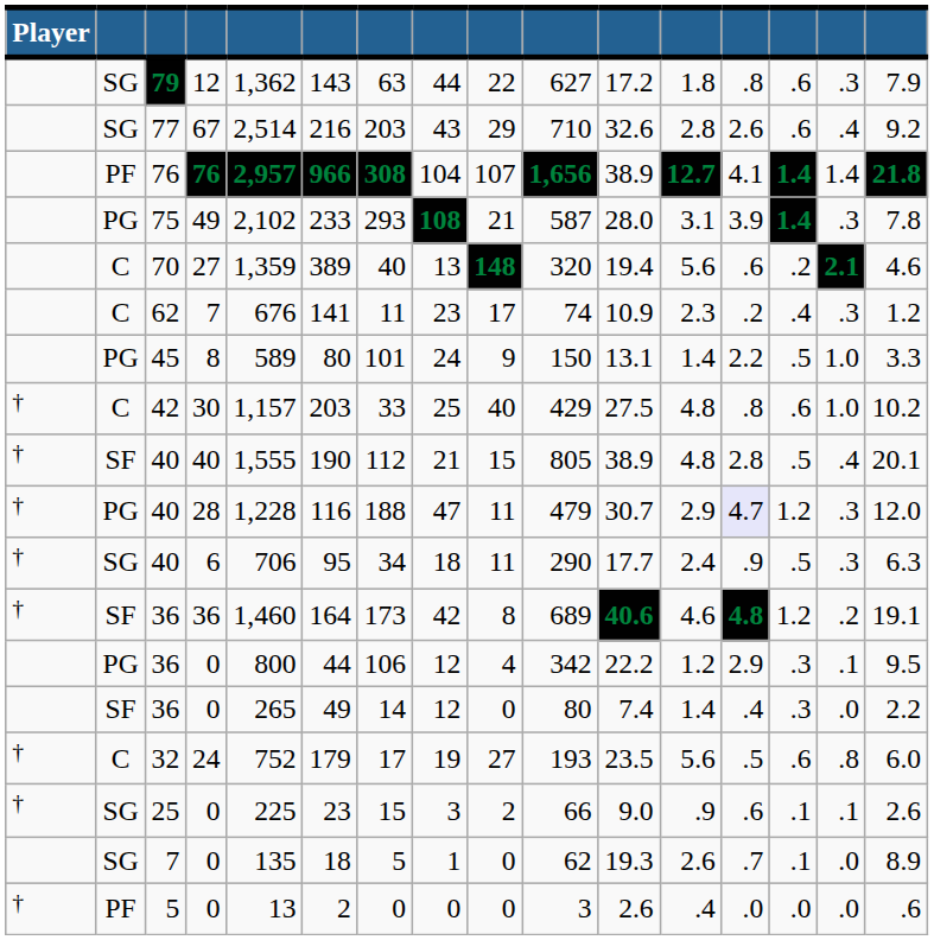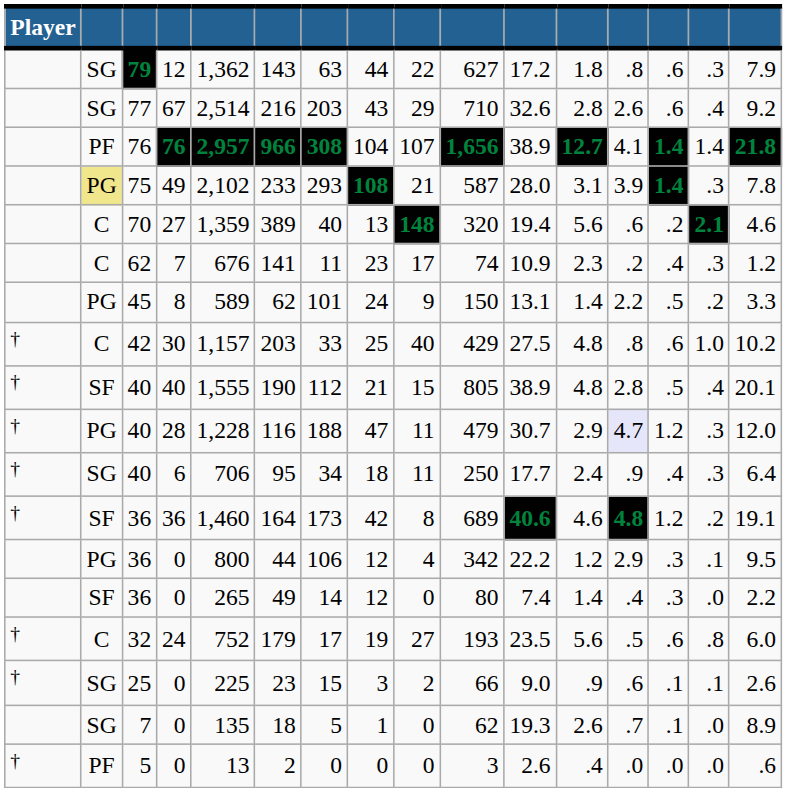 <table class="wikitable sortable" style="font-size: 95%; text-align:right;">
 <tr>
 <th style="background:#236192; color:#FFFFFF; border-top:#010101 3px solid; border-bottom:#010101 3px solid;">Player</th>
 <th style="background:#236192; color:#FFFFFF; border-top:#010101 3px solid; border-bottom:#010101 3px solid;"></th>
 <th style="background:#236192; color:#FFFFFF; border-top:#010101 3px solid; border-bottom:#010101 3px solid;"></th>
 <th style="background:#236192; color:#FFFFFF; border-top:#010101 3px solid; border-bottom:#010101 3px solid;"></th>
 <th style="background:#236192; color:#FFFFFF; border-top:#010101 3px solid; border-bottom:#010101 3px solid;"></th>
 <th style="background:#236192; color:#FFFFFF; border-top:#010101 3px solid; border-bottom:#010101 3px solid;"></th>
 <th style="background:#236192; color:#FFFFFF; border-top:#010101 3px solid; border-bottom:#010101 3px solid;"></th>
 <th style="background:#236192; color:#FFFFFF; border-top:#010101 3px solid; border-bottom:#010101 3px solid;"></th>
 <th style="background:#236192; color:#FFFFFF; border-top:#010101 3px solid; border-bottom:#010101 3px solid;"></th>
 <th style="background:#236192; color:#FFFFFF; border-top:#010101 3px solid; border-bottom:#010101 3px solid;"></th>
 <th style="background:#236192; color:#FFFFFF; border-top:#010101 3px solid; border-bottom:#010101 3px solid;"></th>
 <th style="background:#236192; color:#FFFFFF; border-top:#010101 3px solid; border-bottom:#010101 3px solid;"></th>
 <th style="background:#236192; color:#FFFFFF; border-top:#010101 3px solid; border-bottom:#010101 3px solid;"></th>
 <th style="background:#236192; color:#FFFFFF; border-top:#010101 3px solid; border-bottom:#010101 3px solid;"></th>
 <th style="background:#236192; color:#FFFFFF; border-top:#010101 3px solid; border-bottom:#010101 3px solid;"></th>
 <th style="background:#236192; color:#FFFFFF; border-top:#010101 3px solid; border-bottom:#010101 3px solid;"></th>
 </tr>
 <tr>
 <td style="text-align:left;"></td>
 <td style="text-align:center;">SG</td>
 <td style="background:#010101; color:#00843D;"><strong>79</strong></td>
 <td>12</td>
 <td>1,362</td>
 <td>143</td>
 <td>63</td>
 <td>44</td>
 <td>22</td>
 <td>627</td>
 <td>17.2</td>
 <td>1.8</td>
 <td>.8</td>
 <td>.6</td>
 <td>.3</td>
 <td>7.9</td>
 </tr>
 <tr>
 <td style="text-align:left;"></td>
 <td style="text-align:center;">SG</td>
 <td>77</td>
 <td>67</td>
 <td>2,514</td>
 <td>216</td>
 <td>203</td>
 <td>43</td>
 <td>29</td>
 <td>710</td>
 <td>32.6</td>
 <td>2.8</td>
 <td>2.6</td>
 <td>.6</td>
 <td>.4</td>
 <td>9.2</td>
 </tr>
 <tr>
 <td style="text-align:left;"></td>
 <td style="text-align:center;">PF</td>
 <td>76</td>
 <td style="background:#010101; color:#00843D;"><strong>76</strong></td>
 <td style="background:#010101; color:#00843D;"><strong>2,957</strong></td>
 <td style="background:#010101; color:#00843D;"><strong>966</strong></td>
 <td style="background:#010101; color:#00843D;"><strong>308</strong></td>
 <td>104</td>
 <td>107</td>
 <td style="background:#010101; color:#00843D;"><strong>1,656</strong></td>
 <td>38.9</td>
 <td style="background:#010101; color:#00843D;"><strong>12.7</strong></td>
 <td>4.1</td>
 <td style="background:#010101; color:#00843D;"><strong>1.4</strong></td>
 <td>1.4</td>
 <td style="background:#010101; color:#00843D;"><strong>21.8</strong></td>
 </tr>
 <tr>
 <td style="text-align:left;"></td>
-<td style="text-align:center;">PG</td>
+<td style="background: khaki; text-align:center;">PG</td>
 <td>75</td>
 <td>49</td>
 <td>2,102</td>
 <td>233</td>
 <td>293</td>
 <td style="background:#010101; color:#00843D;"><strong>108</strong></td>
 <td>21</td>
 <td>587</td>
 <td>28.0</td>
 <td>3.1</td>
 <td>3.9</td>
 <td style="background:#010101; color:#00843D;"><strong>1.4</strong></td>
 <td>.3</td>
 <td>7.8</td>
 </tr>
 <tr>
 <td style="text-align:left;"></td>
 <td style="text-align:center;">C</td>
 <td>70</td>
 <td>27</td>
 <td>1,359</td>
 <td>389</td>
 <td>40</td>
 <td>13</td>
 <td style="background:#010101; color:#00843D;"><strong>148</strong></td>
 <td>320</td>
 <td>19.4</td>
 <td>5.6</td>
 <td>.6</td>
 <td>.2</td>
 <td style="background:#010101; color:#00843D;"><strong>2.1</strong></td>
 <td>4.6</td>
 </tr>
 <tr>
 <td style="text-align:left;"></td>
 <td style="text-align:center;">C</td>
 <td>62</td>
 <td>7</td>
 <td>676</td>
 <td>141</td>
 <td>11</td>
 <td>23</td>
 <td>17</td>
 <td>74</td>
 <td>10.9</td>
 <td>2.3</td>
 <td>.2</td>
 <td>.4</td>
 <td>.3</td>
 <td>1.2</td>
 </tr>
 <tr>
 <td style="text-align:left;"></td>
 <td style="text-align:center;">PG</td>
 <td>45</td>
 <td>8</td>
 <td>589</td>
-<td>80</td>
+<td>62</td>
 <td>101</td>
 <td>24</td>
 <td>9</td>
 <td>150</td>
 <td>13.1</td>
 <td>1.4</td>
 <td>2.2</td>
 <td>.5</td>
-<td>1.0</td>
+<td>.2</td>
 <td>3.3</td>
 </tr>
 <tr>
 <td style="text-align:left;"><sup>†</sup></td>
 <td style="text-align:center;">C</td>
 <td>42</td>
 <td>30</td>
 <td>1,157</td>
 <td>203</td>
 <td>33</td>
 <td>25</td>
 <td>40</td>
 <td>429</td>
 <td>27.5</td>
 <td>4.8</td>
 <td>.8</td>
 <td>.6</td>
 <td>1.0</td>
 <td>10.2</td>
 </tr>
 <tr>
 <td style="text-align:left;"><sup>†</sup></td>
 <td style="text-align:center;">SF</td>
 <td>40</td>
 <td>40</td>
 <td>1,555</td>
 <td>190</td>
 <td>112</td>
 <td>21</td>
 <td>15</td>
 <td>805</td>
 <td>38.9</td>
 <td>4.8</td>
 <td>2.8</td>
 <td>.5</td>
 <td>.4</td>
 <td>20.1</td>
 </tr>
 <tr>
 <td style="text-align:left;"><sup>†</sup></td>
 <td style="text-align:center;">PG</td>
 <td>40</td>
 <td>28</td>
 <td>1,228</td>
 <td>116</td>
 <td>188</td>
 <td>47</td>
 <td>11</td>
 <td>479</td>
 <td>30.7</td>
 <td>2.9</td>
 <td style="background: lavender;">4.7</td>
 <td>1.2</td>
 <td>.3</td>
 <td>12.0</td>
 </tr>
 <tr>
 <td style="text-align:left;"><sup>†</sup></td>
 <td style="text-align:center;">SG</td>
 <td>40</td>
 <td>6</td>
 <td>706</td>
 <td>95</td>
 <td>34</td>
 <td>18</td>
 <td>11</td>
-<td>290</td>
+<td>250</td>
 <td>17.7</td>
 <td>2.4</td>
 <td>.9</td>
-<td>.5</td>
+<td>.4</td>
 <td>.3</td>
-<td>6.3</td>
+<td>6.4</td>
 </tr>
 <tr>
 <td style="text-align:left;"><sup>†</sup></td>
 <td style="text-align:center;">SF</td>
 <td>36</td>
 <td>36</td>
 <td>1,460</td>
 <td>164</td>
 <td>173</td>
 <td>42</td>
 <td>8</td>
 <td>689</td>
 <td style="background:#010101; color:#00843D;"><strong>40.6</strong></td>
 <td>4.6</td>
 <td style="background:#010101; color:#00843D;"><strong>4.8</strong></td>
 <td>1.2</td>
 <td>.2</td>
 <td>19.1</td>
 </tr>
 <tr>
 <td style="text-align:left;"></td>
 <td style="text-align:center;">PG</td>
 <td>36</td>
 <td>0</td>
 <td>800</td>
 <td>44</td>
 <td>106</td>
 <td>12</td>
 <td>4</td>
 <td>342</td>
 <td>22.2</td>
 <td>1.2</td>
 <td>2.9</td>
 <td>.3</td>
 <td>.1</td>
 <td>9.5</td>
 </tr>
 <tr>
 <td style="text-align:left;"></td>
 <td style="text-align:center;">SF</td>
 <td>36</td>
 <td>0</td>
 <td>265</td>
 <td>49</td>
 <td>14</td>
 <td>12</td>
 <td>0</td>
 <td>80</td>
 <td>7.4</td>
 <td>1.4</td>
 <td>.4</td>
 <td>.3</td>
 <td>.0</td>
 <td>2.2</td>
 </tr>
 <tr>
 <td style="text-align:left;"><sup>†</sup></td>
 <td style="text-align:center;">C</td>
 <td>32</td>
 <td>24</td>
 <td>752</td>
 <td>179</td>
 <td>17</td>
 <td>19</td>
 <td>27</td>
 <td>193</td>
 <td>23.5</td>
 <td>5.6</td>
 <td>.5</td>
 <td>.6</td>
 <td>.8</td>
 <td>6.0</td>
 </tr>
 <tr>
 <td style="text-align:left;"><sup>†</sup></td>
 <td style="text-align:center;">SG</td>
 <td>25</td>
 <td>0</td>
 <td>225</td>
 <td>23</td>
 <td>15</td>
 <td>3</td>
 <td>2</td>
 <td>66</td>
 <td>9.0</td>
 <td>.9</td>
 <td>.6</td>
 <td>.1</td>
 <td>.1</td>
 <td>2.6</td>
 </tr>
 <tr>
 <td style="text-align:left;"></td>
 <td style="text-align:center;">SG</td>
 <td>7</td>
 <td>0</td>
 <td>135</td>
 <td>18</td>
 <td>5</td>
 <td>1</td>
 <td>0</td>
 <td>62</td>
 <td>19.3</td>
 <td>2.6</td>
 <td>.7</td>
 <td>.1</td>
 <td>.0</td>
 <td>8.9</td>
 </tr>
 <tr>
 <td style="text-align:left;"><sup>†</sup></td>
 <td style="text-align:center;">PF</td>
 <td>5</td>
 <td>0</td>
 <td>13</td>
 <td>2</td>
 <td>0</td>
 <td>0</td>
 <td>0</td>
 <td>3</td>
 <td>2.6</td>
 <td>.4</td>
 <td>.0</td>
 <td>.0</td>
 <td>.0</td>
 <td>.6</td>
 </tr>
 </table>
